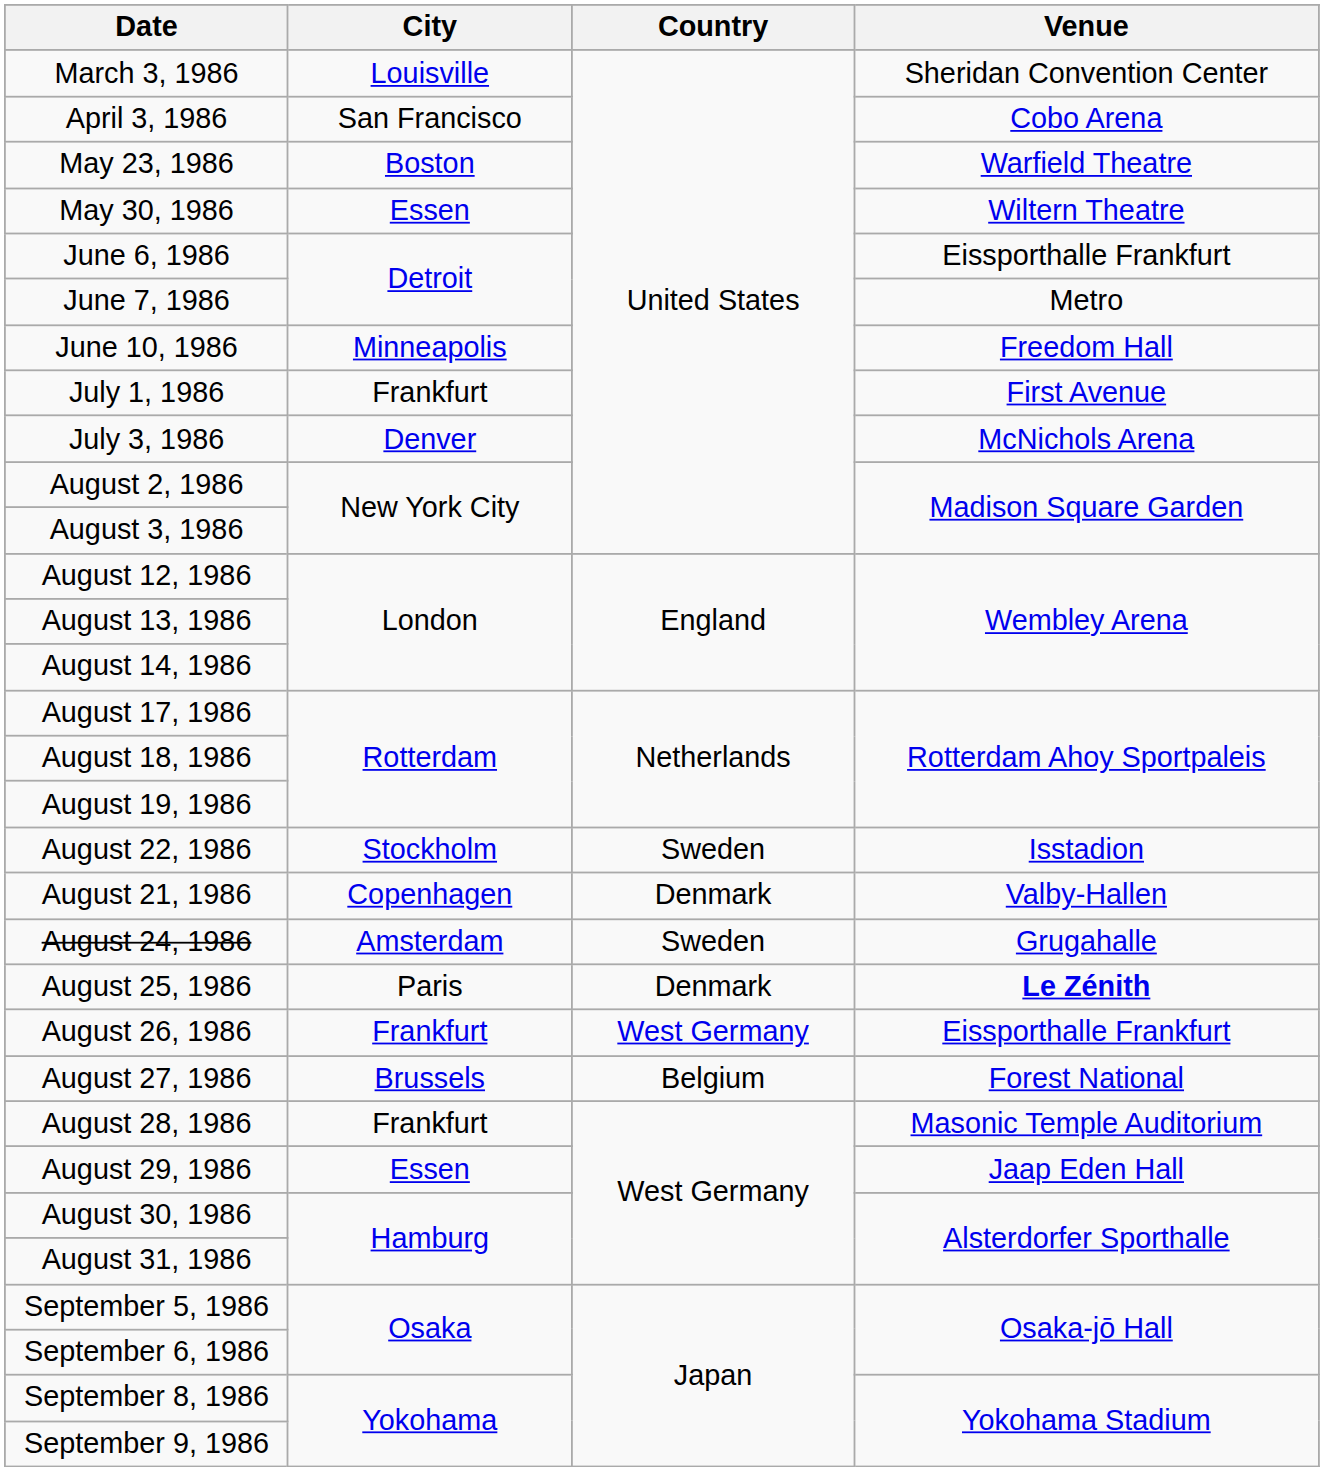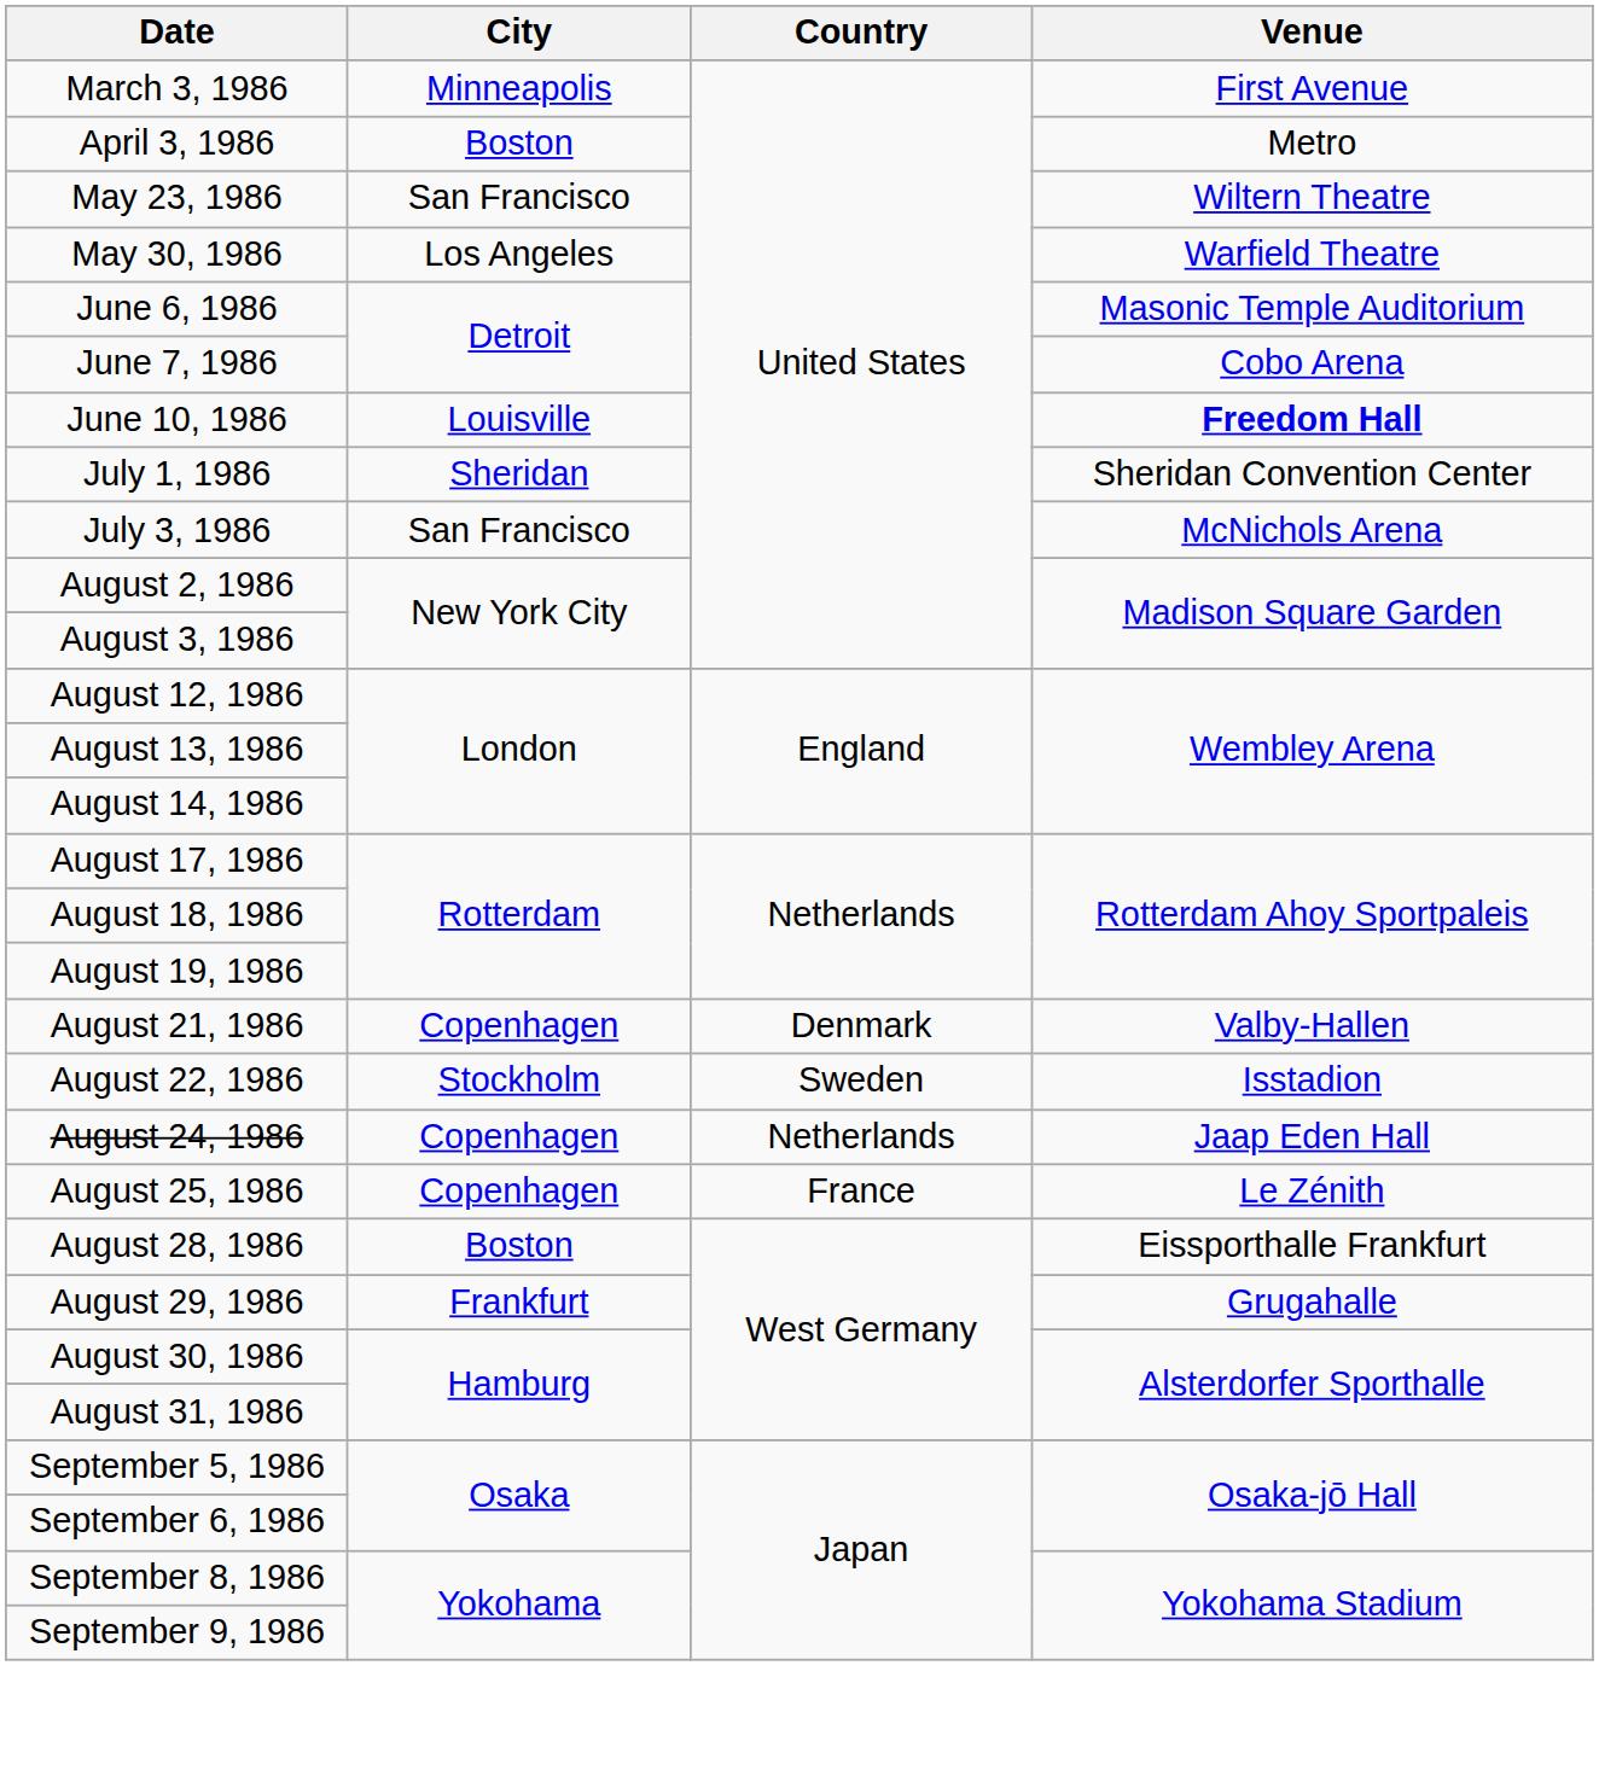 <table class="wikitable" style="text-align:center;">
 <tr>
 <th width="150">Date</th>
 <th width="150">City</th>
 <th width="150">Country</th>
 <th width="250">Venue</th>
 </tr>
 <tr>
 <td>March 3, 1986</td>
-<td><a href='#'>Louisville</a></td>
+<td><a href='#'>Minneapolis</a></td>
 <td rowspan="11">United States</td>
-<td>Sheridan Convention Center</td>
+<td><a href='#'>First Avenue</a></td>
 </tr>
 <tr>
 <td>April 3, 1986</td>
-<td>San Francisco</td>
-<td><a href='#'>Cobo Arena</a></td>
+<td><a href='#'>Boston</a></td>
+<td>Metro</td>
 </tr>
 <tr>
 <td>May 23, 1986</td>
-<td><a href='#'>Boston</a></td>
-<td><a href='#'>Warfield Theatre</a></td>
+<td>San Francisco</td>
+<td><a href='#'>Wiltern Theatre</a></td>
 </tr>
 <tr>
 <td>May 30, 1986</td>
-<td><a href='#'>Essen</a></td>
-<td><a href='#'>Wiltern Theatre</a></td>
+<td>Los Angeles</td>
+<td><a href='#'>Warfield Theatre</a></td>
 </tr>
 <tr>
 <td>June 6, 1986</td>
 <td rowspan="2"><a href='#'>Detroit</a></td>
-<td>Eissporthalle Frankfurt</td>
+<td><a href='#'>Masonic Temple Auditorium</a></td>
 </tr>
 <tr>
 <td>June 7, 1986</td>
-<td>Metro</td>
+<td><a href='#'>Cobo Arena</a></td>
 </tr>
 <tr>
 <td>June 10, 1986</td>
-<td><a href='#'>Minneapolis</a></td>
-<td><a href='#'>Freedom Hall</a></td>
+<td><a href='#'>Louisville</a></td>
+<td><strong><a href='#'>Freedom Hall</a></strong></td>
 </tr>
 <tr>
 <td>July 1, 1986</td>
-<td>Frankfurt</td>
-<td><a href='#'>First Avenue</a></td>
+<td><a href='#'>Sheridan</a></td>
+<td>Sheridan Convention Center</td>
 </tr>
 <tr>
 <td>July 3, 1986</td>
-<td><a href='#'>Denver</a></td>
+<td>San Francisco</td>
 <td><a href='#'>McNichols Arena</a></td>
 </tr>
 <tr>
 <td>August 2, 1986</td>
 <td rowspan="2">New York City</td>
 <td rowspan="2"><a href='#'>Madison Square Garden</a></td>
 </tr>
 <tr>
 <td>August 3, 1986</td>
 </tr>
 <tr>
 <td>August 12, 1986</td>
 <td rowspan="3">London</td>
 <td rowspan="3">England</td>
 <td rowspan="3"><a href='#'>Wembley Arena</a></td>
 </tr>
 <tr>
 <td>August 13, 1986</td>
 </tr>
 <tr>
 <td>August 14, 1986</td>
 </tr>
 <tr>
 <td>August 17, 1986</td>
 <td rowspan="3"><a href='#'>Rotterdam</a></td>
 <td rowspan="3">Netherlands</td>
 <td rowspan="3"><a href='#'>Rotterdam Ahoy Sportpaleis</a></td>
 </tr>
 <tr>
 <td>August 18, 1986</td>
 </tr>
 <tr>
 <td>August 19, 1986</td>
 </tr>
 <tr>
+<td>August 21, 1986</td>
+<td><a href='#'>Copenhagen</a></td>
+<td>Denmark</td>
+<td><a href='#'>Valby-Hallen</a></td>
+</tr>
+<tr>
 <td>August 22, 1986</td>
 <td><a href='#'>Stockholm</a></td>
 <td>Sweden</td>
 <td><a href='#'>Isstadion</a></td>
 </tr>
 <tr>
-<td>August 21, 1986</td>
+<td><s>August 24, 1986</s></td>
 <td><a href='#'>Copenhagen</a></td>
-<td>Denmark</td>
-<td><a href='#'>Valby-Hallen</a></td>
-</tr>
-<tr>
-<td><s>August 24, 1986</s></td>
-<td><a href='#'>Amsterdam</a></td>
-<td>Sweden</td>
-<td><a href='#'>Grugahalle</a></td>
+<td>Netherlands</td>
+<td><a href='#'>Jaap Eden Hall</a></td>
 </tr>
 <tr>
 <td>August 25, 1986</td>
-<td>Paris</td>
-<td>Denmark</td>
-<td><strong><a href='#'>Le Zénith</a></strong></td>
-</tr>
-<tr>
-<td>August 26, 1986</td>
-<td><a href='#'>Frankfurt</a></td>
-<td><a href='#'>West Germany</a></td>
-<td><a href='#'>Eissporthalle Frankfurt</a></td>
-</tr>
-<tr>
-<td>August 27, 1986</td>
-<td><a href='#'>Brussels</a></td>
-<td>Belgium</td>
-<td><a href='#'>Forest National</a></td>
+<td><a href='#'>Copenhagen</a></td>
+<td>France</td>
+<td><a href='#'>Le Zénith</a></td>
 </tr>
 <tr>
 <td>August 28, 1986</td>
-<td>Frankfurt</td>
+<td><a href='#'>Boston</a></td>
 <td rowspan="4">West Germany</td>
-<td><a href='#'>Masonic Temple Auditorium</a></td>
+<td>Eissporthalle Frankfurt</td>
 </tr>
 <tr>
 <td>August 29, 1986</td>
-<td><a href='#'>Essen</a></td>
-<td><a href='#'>Jaap Eden Hall</a></td>
+<td><a href='#'>Frankfurt</a></td>
+<td><a href='#'>Grugahalle</a></td>
 </tr>
 <tr>
 <td>August 30, 1986</td>
 <td rowspan="2"><a href='#'>Hamburg</a></td>
 <td rowspan="2"><a href='#'>Alsterdorfer Sporthalle</a></td>
 </tr>
 <tr>
 <td>August 31, 1986</td>
 </tr>
 <tr>
 <td>September 5, 1986</td>
 <td rowspan="2"><a href='#'>Osaka</a></td>
 <td rowspan="4">Japan</td>
 <td rowspan="2"><a href='#'>Osaka-jō Hall</a></td>
 </tr>
 <tr>
 <td>September 6, 1986</td>
 </tr>
 <tr>
 <td>September 8, 1986</td>
 <td rowspan="2"><a href='#'>Yokohama</a></td>
 <td rowspan="2"><a href='#'>Yokohama Stadium</a></td>
 </tr>
 <tr>
 <td>September 9, 1986</td>
 </tr>
 </table>
